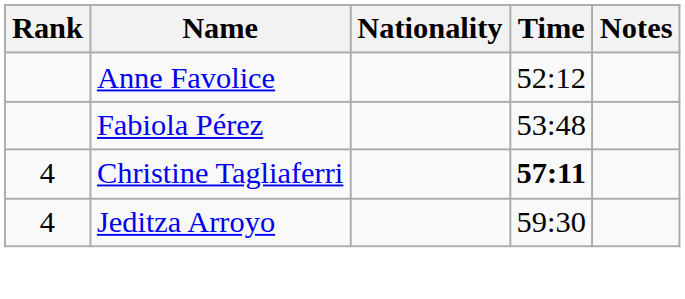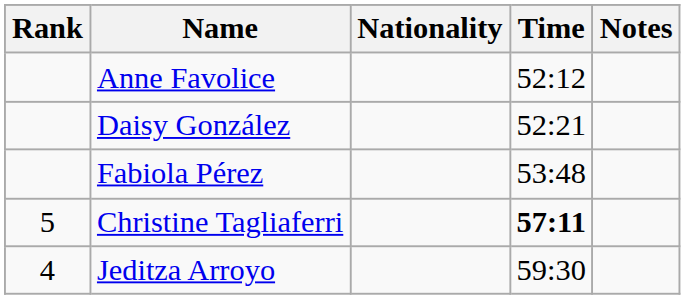 <table class="wikitable sortable" style="text-align:center">
 <tr>
 <th>Rank</th>
 <th>Name</th>
 <th>Nationality</th>
 <th>Time</th>
 <th>Notes</th>
 </tr>
 <tr>
 <td align=center></td>
 <td align=left><a href='#'>Anne Favolice</a></td>
 <td align=left></td>
 <td>52:12</td>
 <td></td>
 </tr>
 <tr>
 <td align=center></td>
+<td align=left><a href='#'>Daisy González</a></td>
+<td align=left></td>
+<td>52:21</td>
+<td></td>
+</tr>
+<tr>
+<td align=center></td>
 <td align=left><a href='#'>Fabiola Pérez</a></td>
 <td align=left></td>
 <td>53:48</td>
 <td></td>
 </tr>
 <tr>
-<td align=center>4</td>
+<td align=center>5</td>
 <td align=left><a href='#'>Christine Tagliaferri</a></td>
 <td align=left></td>
 <td><strong>57:11</strong></td>
 <td></td>
 </tr>
 <tr>
 <td align=center>4</td>
 <td align=left><a href='#'>Jeditza Arroyo</a></td>
 <td align=left></td>
 <td>59:30</td>
 <td></td>
 </tr>
 </table>
